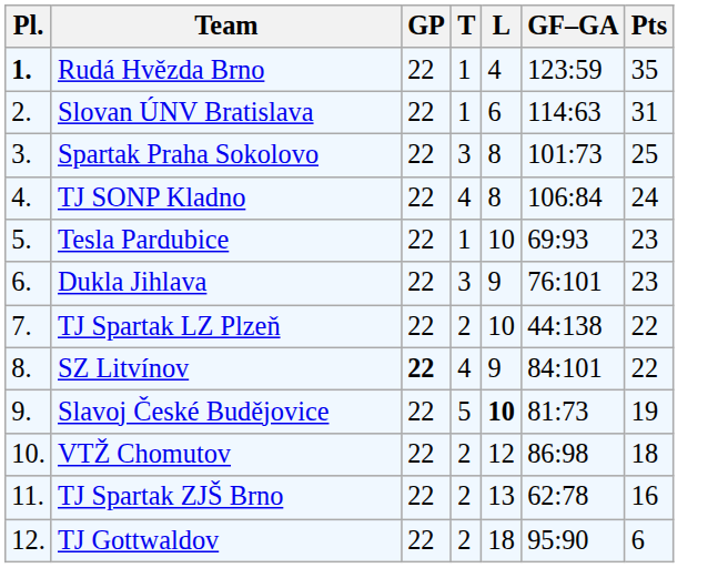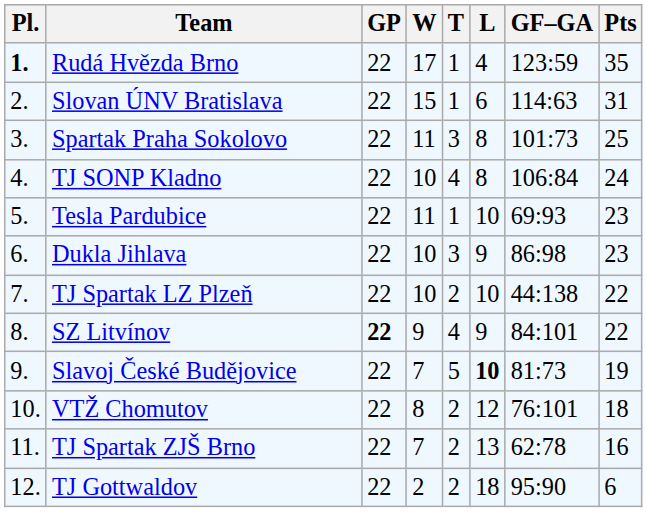 <table class="wikitable">
 <tr>
 <th>Pl.</th>
 <th width="200">Team</th>
 <th>GP</th>
+<th>W</th>
 <th>T</th>
 <th>L</th>
 <th>GF–GA</th>
 <th>Pts</th>
 </tr>
 <tr bgcolor="#f0f8ff">
 <td><strong>1.</strong></td>
 <td><a href='#'>Rudá Hvězda Brno</a></td>
 <td>22</td>
+<td>17</td>
 <td>1</td>
 <td>4</td>
 <td>123:59</td>
 <td>35</td>
 </tr>
 <tr bgcolor="#f0f8ff">
 <td>2.</td>
 <td><a href='#'>Slovan ÚNV Bratislava</a></td>
 <td>22</td>
+<td>15</td>
 <td>1</td>
 <td>6</td>
 <td>114:63</td>
 <td>31</td>
 </tr>
 <tr bgcolor="#f0f8ff">
 <td>3.</td>
 <td><a href='#'>Spartak Praha Sokolovo</a></td>
 <td>22</td>
+<td>11</td>
 <td>3</td>
 <td>8</td>
 <td>101:73</td>
 <td>25</td>
 </tr>
 <tr bgcolor="#f0f8ff">
 <td>4.</td>
 <td><a href='#'>TJ SONP Kladno</a></td>
 <td>22</td>
+<td>10</td>
 <td>4</td>
 <td>8</td>
 <td>106:84</td>
 <td>24</td>
 </tr>
 <tr bgcolor="#f0f8ff">
 <td>5.</td>
 <td><a href='#'>Tesla Pardubice</a></td>
 <td>22</td>
+<td>11</td>
 <td>1</td>
 <td>10</td>
 <td>69:93</td>
 <td>23</td>
 </tr>
 <tr bgcolor="#f0f8ff">
 <td>6.</td>
 <td><a href='#'>Dukla Jihlava</a></td>
 <td>22</td>
+<td>10</td>
 <td>3</td>
 <td>9</td>
-<td>76:101</td>
+<td>86:98</td>
 <td>23</td>
 </tr>
 <tr bgcolor="#f0f8ff">
 <td>7.</td>
 <td><a href='#'>TJ Spartak LZ Plzeň</a></td>
 <td>22</td>
+<td>10</td>
 <td>2</td>
 <td>10</td>
 <td>44:138</td>
 <td>22</td>
 </tr>
 <tr bgcolor="#f0f8ff">
 <td>8.</td>
 <td><a href='#'>SZ Litvínov</a></td>
 <td><strong>22</strong></td>
+<td>9</td>
 <td>4</td>
 <td>9</td>
 <td>84:101</td>
 <td>22</td>
 </tr>
 <tr bgcolor="#f0f8ff">
 <td>9.</td>
 <td><a href='#'>Slavoj České Budějovice</a></td>
 <td>22</td>
+<td>7</td>
 <td>5</td>
 <td><strong>10</strong></td>
 <td>81:73</td>
 <td>19</td>
 </tr>
 <tr bgcolor="#f0f8ff">
 <td>10.</td>
 <td><a href='#'>VTŽ Chomutov</a></td>
 <td>22</td>
+<td>8</td>
 <td>2</td>
 <td>12</td>
-<td>86:98</td>
+<td>76:101</td>
 <td>18</td>
 </tr>
 <tr bgcolor="#f0f8ff">
 <td>11.</td>
 <td><a href='#'>TJ Spartak ZJŠ Brno</a></td>
 <td>22</td>
+<td>7</td>
 <td>2</td>
 <td>13</td>
 <td>62:78</td>
 <td>16</td>
 </tr>
 <tr bgcolor="#f0f8ff">
 <td>12.</td>
 <td><a href='#'>TJ Gottwaldov</a></td>
 <td>22</td>
 <td>2</td>
+<td>2</td>
 <td>18</td>
 <td>95:90</td>
 <td>6</td>
 </tr>
 </table>
